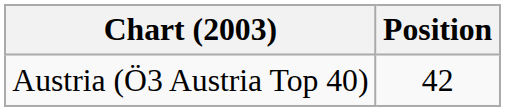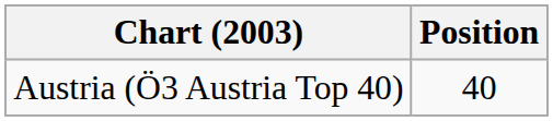 <table class="wikitable">
 <tr>
 <th>Chart (2003)</th>
 <th>Position</th>
 </tr>
 <tr>
 <td>Austria (Ö3 Austria Top 40)</td>
-<td align="center">42</td>
+<td align="center">40</td>
 </tr>
 </table>
